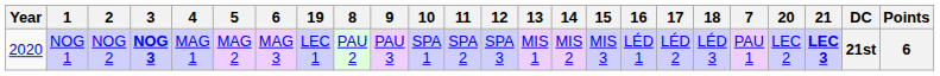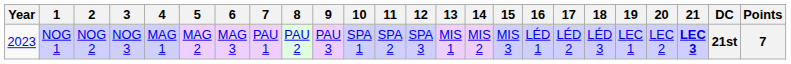 <table class="wikitable" style="text-align:center; font-size:85%">
 <tr>
 <th>Year</th>
 <th>1</th>
 <th>2</th>
 <th>3</th>
 <th>4</th>
 <th>5</th>
 <th>6</th>
-<th>19</th>
+<th>7</th>
 <th>8</th>
 <th>9</th>
 <th>10</th>
 <th>11</th>
 <th>12</th>
 <th>13</th>
 <th>14</th>
 <th>15</th>
 <th>16</th>
 <th>17</th>
 <th>18</th>
-<th>7</th>
+<th>19</th>
 <th>20</th>
 <th>21</th>
 <th>DC</th>
 <th>Points</th>
 </tr>
 <tr>
-<td><a href='#'>2020</a></td>
+<td><a href='#'>2023</a></td>
 <td style="background:#CFCFFF;"><a href='#'>NOG<br>1</a><br></td>
 <td style="background:#CFCFFF;"><a href='#'>NOG<br>2</a><br></td>
-<td style="background:#CFCFFF;"><strong><a href='#'>NOG<br>3</a><br></strong></td>
+<td style="background:#CFCFFF;"><a href='#'>NOG<br>3</a><br></td>
 <td style="background:#CFCFFF;"><a href='#'>MAG<br>1</a><br></td>
 <td style="background:#EFCFFF;"><a href='#'>MAG<br>2</a><br></td>
 <td style="background:#EFCFFF;"><a href='#'>MAG<br>3</a><br></td>
-<td style="background:#CFCFFF;"><a href='#'>LEC<br>1</a><br></td>
+<td style="background:#EFCFFF;"><a href='#'>PAU<br>1</a><br></td>
 <td style="background:#DFFFDF;"><a href='#'>PAU<br>2</a><br></td>
 <td style="background:#EFCFFF;"><a href='#'>PAU<br>3</a><br></td>
 <td style="background:#CFCFFF;"><a href='#'>SPA<br>1</a><br></td>
 <td style="background:#CFCFFF;"><a href='#'>SPA<br>2</a><br></td>
 <td style="background:#CFCFFF;"><a href='#'>SPA<br>3</a><br></td>
 <td style="background:#EFCFFF;"><a href='#'>MIS<br>1</a><br></td>
 <td style="background:#EFCFFF;"><a href='#'>MIS<br>2</a><br></td>
 <td style="background:#CFCFFF;"><a href='#'>MIS<br>3</a><br></td>
 <td style="background:#CFCFFF;"><a href='#'>LÉD<br>1</a><br></td>
 <td style="background:#CFCFFF;"><a href='#'>LÉD<br>2</a><br></td>
 <td style="background:#CFCFFF;"><a href='#'>LÉD<br>3</a><br></td>
-<td style="background:#EFCFFF;"><a href='#'>PAU<br>1</a><br></td>
+<td style="background:#CFCFFF;"><a href='#'>LEC<br>1</a><br></td>
 <td style="background:#CFCFFF;"><a href='#'>LEC<br>2</a><br></td>
 <td style="background:#CFCFFF;"><strong><a href='#'>LEC<br>3</a><br></strong></td>
 <th style="background:#;">21st</th>
-<th style="background:#;">6</th>
+<th style="background:#;">7</th>
 </tr>
 </table>
